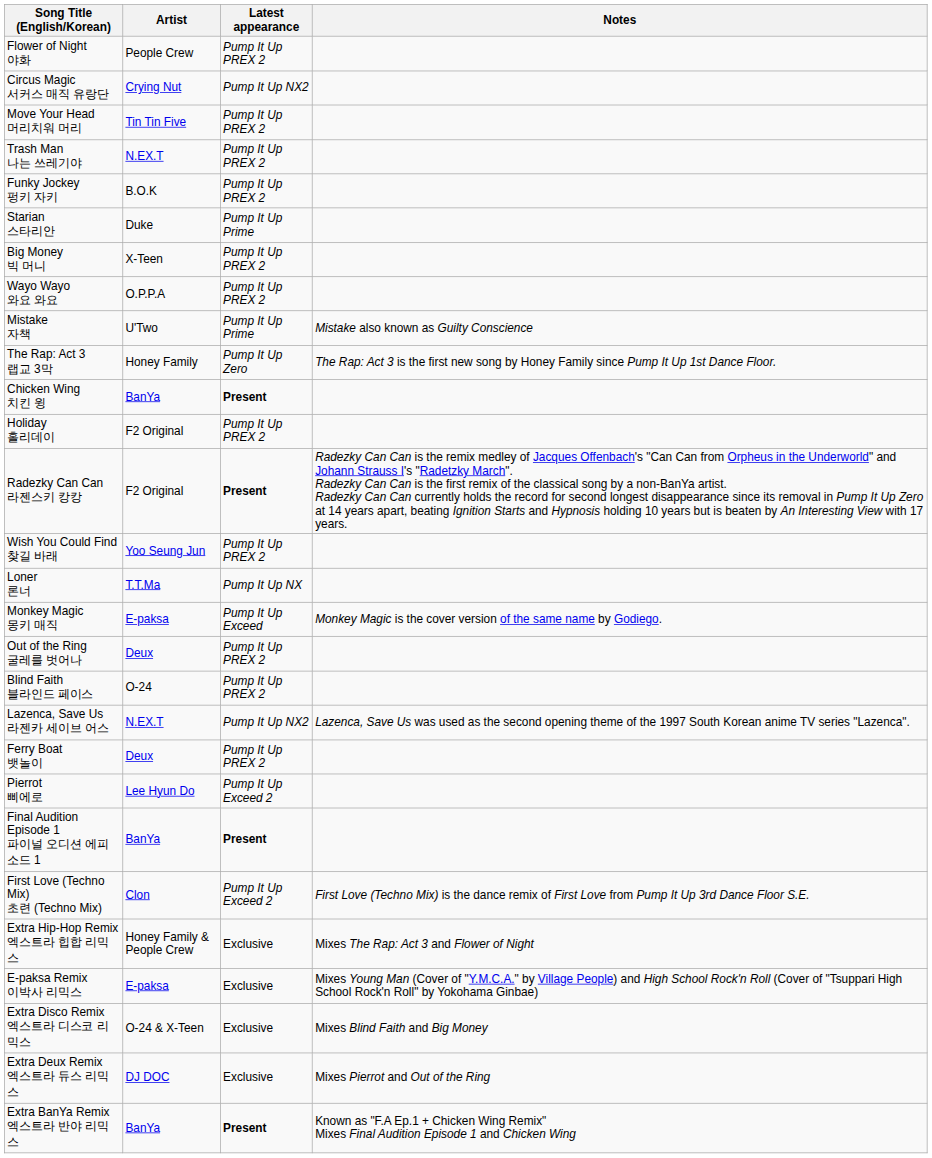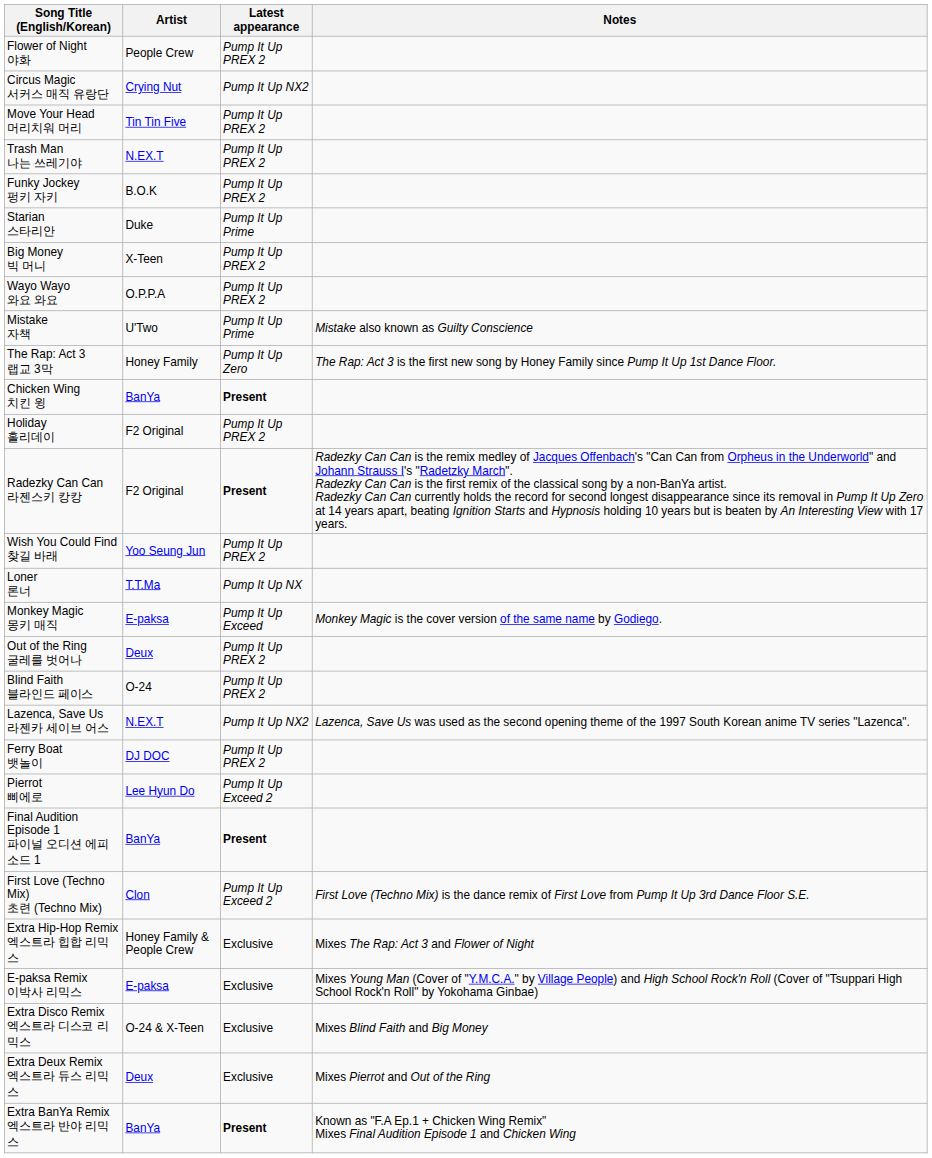 <table class="wikitable sortable">
 <tr>
 <th>Song Title<br>(English/Korean)</th>
 <th>Artist</th>
 <th>Latest appearance</th>
 <th>Notes</th>
 </tr>
 <tr>
 <td>Flower of Night<br>야화</td>
 <td>People Crew</td>
 <td><em>Pump It Up PREX 2</em></td>
 <td></td>
 </tr>
 <tr>
 <td>Circus Magic<br>서커스 매직 유랑단</td>
 <td><a href='#'>Crying Nut</a></td>
 <td><em>Pump It Up NX2</em></td>
 <td></td>
 </tr>
 <tr>
 <td>Move Your Head<br>머리치워 머리</td>
 <td><a href='#'>Tin Tin Five</a></td>
 <td><em>Pump It Up PREX 2</em></td>
 <td></td>
 </tr>
 <tr>
 <td>Trash Man<br>나는 쓰레기야</td>
 <td><a href='#'>N.EX.T</a></td>
 <td><em>Pump It Up PREX 2</em></td>
 <td></td>
 </tr>
 <tr>
 <td>Funky Jockey<br>펑키 자키</td>
 <td>B.O.K</td>
 <td><em>Pump It Up PREX 2</em></td>
 <td></td>
 </tr>
 <tr>
 <td>Starian<br>스타리안</td>
 <td>Duke</td>
 <td><em>Pump It Up Prime</em></td>
 <td></td>
 </tr>
 <tr>
 <td>Big Money<br>빅 머니</td>
 <td>X-Teen</td>
 <td><em>Pump It Up PREX 2</em></td>
 <td></td>
 </tr>
 <tr>
 <td>Wayo Wayo<br>와요 와요</td>
 <td>O.P.P.A</td>
 <td><em>Pump It Up PREX 2</em></td>
 <td></td>
 </tr>
 <tr>
 <td>Mistake<br>자책</td>
 <td>U'Two</td>
 <td><em>Pump It Up Prime</em></td>
 <td><em>Mistake</em> also known as <em>Guilty Conscience</em></td>
 </tr>
 <tr>
 <td>The Rap: Act 3<br>랩교 3막</td>
 <td>Honey Family</td>
 <td><em>Pump It Up Zero</em></td>
 <td><em>The Rap: Act 3</em> is the first new song by Honey Family since <em>Pump It Up 1st Dance Floor.</em></td>
 </tr>
 <tr>
 <td>Chicken Wing<br>치킨 윙</td>
 <td><a href='#'>BanYa</a></td>
 <td><strong>Present</strong></td>
 <td></td>
 </tr>
 <tr>
 <td>Holiday<br>홀리데이</td>
 <td>F2 Original</td>
 <td><em>Pump It Up PREX 2</em></td>
 <td></td>
 </tr>
 <tr>
 <td>Radezky Can Can<br>라젠스키 캉캉</td>
 <td>F2 Original</td>
 <td><strong>Present</strong></td>
 <td><em>Radezky Can Can</em> is the remix medley of <a href='#'>Jacques Offenbach</a>'s "Can Can from <a href='#'>Orpheus in the Underworld</a>" and <a href='#'>Johann Strauss I</a>'s "<a href='#'>Radetzky March</a>".<br><em>Radezky Can Can</em> is the first remix of the classical song by a non-BanYa artist.<br><em>Radezky Can Can</em> currently holds the record for second longest disappearance since its removal in <em>Pump It Up Zero</em> at 14 years apart, beating <em>Ignition Starts</em> and <em>Hypnosis</em> holding 10 years but is beaten by <em>An Interesting View</em> with 17 years.</td>
 </tr>
 <tr>
 <td>Wish You Could Find<br>찾길 바래</td>
 <td><a href='#'>Yoo Seung Jun</a></td>
 <td><em>Pump It Up PREX 2</em></td>
 <td></td>
 </tr>
 <tr>
 <td>Loner<br>론너</td>
 <td><a href='#'>T.T.Ma</a></td>
 <td><em>Pump It Up NX</em></td>
 <td></td>
 </tr>
 <tr>
 <td>Monkey Magic<br>몽키 매직</td>
 <td><a href='#'>E-paksa</a></td>
 <td><em>Pump It Up Exceed</em></td>
 <td><em>Monkey Magic</em> is the cover version <a href='#'>of the same name</a> by <a href='#'>Godiego</a>.</td>
 </tr>
 <tr>
 <td>Out of the Ring<br>굴레를 벗어나</td>
 <td><a href='#'>Deux</a></td>
 <td><em>Pump It Up PREX 2</em></td>
 <td></td>
 </tr>
 <tr>
 <td>Blind Faith<br>블라인드 페이스</td>
 <td>O-24</td>
 <td><em>Pump It Up PREX 2</em></td>
 <td></td>
 </tr>
 <tr>
 <td>Lazenca, Save Us<br>라젠카 세이브 어스</td>
 <td><a href='#'>N.EX.T</a></td>
 <td><em>Pump It Up NX2</em></td>
 <td><em>Lazenca, Save Us</em> was used as the second opening theme of the 1997 South Korean anime TV series "Lazenca".</td>
 </tr>
 <tr>
 <td>Ferry Boat<br>뱃놀이</td>
-<td><a href='#'>Deux</a></td>
+<td><a href='#'>DJ DOC</a></td>
 <td><em>Pump It Up PREX 2</em></td>
 <td></td>
 </tr>
 <tr>
 <td>Pierrot<br>삐에로</td>
 <td><a href='#'>Lee Hyun Do</a></td>
 <td><em>Pump It Up Exceed 2</em></td>
 <td></td>
 </tr>
 <tr>
 <td>Final Audition Episode 1<br>파이널 오디션 에피소드 1</td>
 <td><a href='#'>BanYa</a></td>
 <td><strong>Present</strong></td>
 <td></td>
 </tr>
 <tr>
 <td>First Love (Techno Mix)<br>초련 (Techno Mix)</td>
 <td><a href='#'>Clon</a></td>
 <td><em>Pump It Up Exceed 2</em></td>
 <td><em>First Love (Techno Mix)</em> is the dance remix of <em>First Love</em> from <em>Pump It Up 3rd Dance Floor S.E.</em></td>
 </tr>
 <tr>
 <td>Extra Hip-Hop Remix<br>엑스트라 힙합 리믹스</td>
 <td>Honey Family & People Crew</td>
 <td>Exclusive</td>
 <td>Mixes <em>The Rap: Act 3</em> and <em>Flower of Night</em></td>
 </tr>
 <tr>
 <td>E-paksa Remix<br>이박사 리믹스</td>
 <td><a href='#'>E-paksa</a></td>
 <td>Exclusive</td>
 <td>Mixes <em>Young Man</em> (Cover of "<a href='#'>Y.M.C.A.</a>" by <a href='#'>Village People</a>) and <em>High School Rock'n Roll</em> (Cover of "Tsuppari High School Rock'n Roll" by Yokohama Ginbae)</td>
 </tr>
 <tr>
 <td>Extra Disco Remix<br>엑스트라 디스코 리믹스</td>
 <td>O-24 & X-Teen</td>
 <td>Exclusive</td>
 <td>Mixes <em>Blind Faith</em> and <em>Big Money</em></td>
 </tr>
 <tr>
 <td>Extra Deux Remix<br>엑스트라 듀스 리믹스</td>
-<td><a href='#'>DJ DOC</a></td>
+<td><a href='#'>Deux</a></td>
 <td>Exclusive</td>
 <td>Mixes <em>Pierrot</em> and <em>Out of the Ring</em></td>
 </tr>
 <tr>
 <td>Extra BanYa Remix<br>엑스트라 반야 리믹스</td>
 <td><a href='#'>BanYa</a></td>
 <td><strong>Present</strong></td>
 <td>Known as "F.A Ep.1 + Chicken Wing Remix"<br>Mixes <em>Final Audition Episode 1</em> and <em>Chicken Wing</em></td>
 </tr>
 </table>
